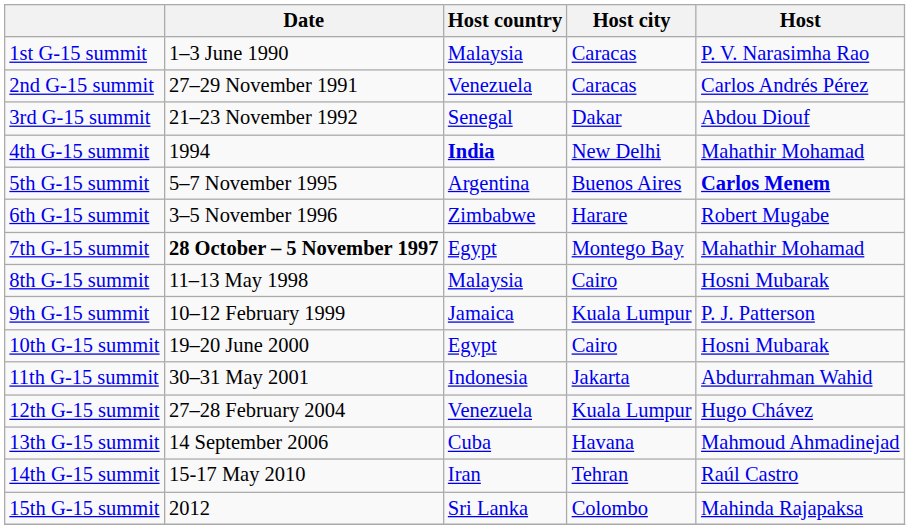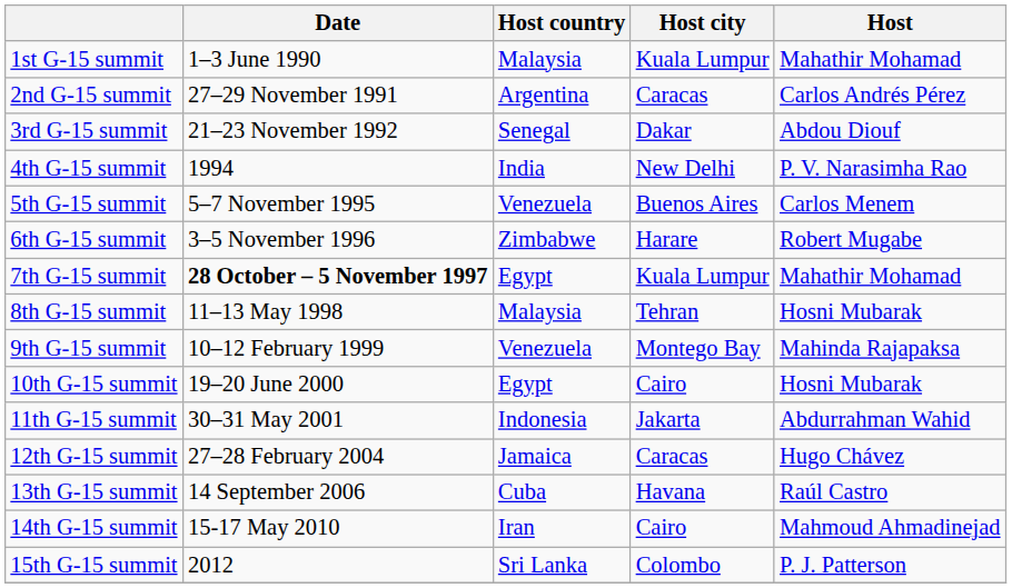 <table class="wikitable">
 <tr>
 <th></th>
 <th>Date</th>
 <th>Host country</th>
 <th>Host city</th>
 <th>Host</th>
 </tr>
 <tr>
 <td><a href='#'>1st G-15 summit</a></td>
 <td>1–3 June 1990</td>
 <td><a href='#'>Malaysia</a></td>
-<td><a href='#'>Caracas</a></td>
-<td><a href='#'>P. V. Narasimha Rao</a></td>
+<td><a href='#'>Kuala Lumpur</a></td>
+<td><a href='#'>Mahathir Mohamad</a></td>
 </tr>
 <tr>
 <td><a href='#'>2nd G-15 summit</a></td>
 <td>27–29 November 1991</td>
-<td><a href='#'>Venezuela</a></td>
+<td><a href='#'>Argentina</a></td>
 <td><a href='#'>Caracas</a></td>
 <td><a href='#'>Carlos Andrés Pérez</a></td>
 </tr>
 <tr>
 <td><a href='#'>3rd G-15 summit</a></td>
 <td>21–23 November 1992</td>
 <td><a href='#'>Senegal</a></td>
 <td><a href='#'>Dakar</a></td>
 <td><a href='#'>Abdou Diouf</a></td>
 </tr>
 <tr>
 <td><a href='#'>4th G-15 summit</a></td>
 <td>1994</td>
-<td><strong><a href='#'>India</a></strong></td>
+<td><a href='#'>India</a></td>
 <td><a href='#'>New Delhi</a></td>
-<td><a href='#'>Mahathir Mohamad</a></td>
+<td><a href='#'>P. V. Narasimha Rao</a></td>
 </tr>
 <tr>
 <td><a href='#'>5th G-15 summit</a></td>
 <td>5–7 November 1995</td>
-<td><a href='#'>Argentina</a></td>
+<td><a href='#'>Venezuela</a></td>
 <td><a href='#'>Buenos Aires</a></td>
-<td><strong><a href='#'>Carlos Menem</a></strong></td>
+<td><a href='#'>Carlos Menem</a></td>
 </tr>
 <tr>
 <td><a href='#'>6th G-15 summit</a></td>
 <td>3–5 November 1996</td>
 <td><a href='#'>Zimbabwe</a></td>
 <td><a href='#'>Harare</a></td>
 <td><a href='#'>Robert Mugabe</a></td>
 </tr>
 <tr>
 <td><a href='#'>7th G-15 summit</a></td>
 <td><strong>28 October – 5 November 1997</strong></td>
 <td><a href='#'>Egypt</a></td>
-<td><a href='#'>Montego Bay</a></td>
+<td><a href='#'>Kuala Lumpur</a></td>
 <td><a href='#'>Mahathir Mohamad</a></td>
 </tr>
 <tr>
 <td><a href='#'>8th G-15 summit</a></td>
 <td>11–13 May 1998</td>
 <td><a href='#'>Malaysia</a></td>
-<td><a href='#'>Cairo</a></td>
+<td><a href='#'>Tehran</a></td>
 <td><a href='#'>Hosni Mubarak</a></td>
 </tr>
 <tr>
 <td><a href='#'>9th G-15 summit</a></td>
 <td>10–12 February 1999</td>
-<td><a href='#'>Jamaica</a></td>
-<td><a href='#'>Kuala Lumpur</a></td>
-<td><a href='#'>P. J. Patterson</a></td>
+<td><a href='#'>Venezuela</a></td>
+<td><a href='#'>Montego Bay</a></td>
+<td><a href='#'>Mahinda Rajapaksa</a></td>
 </tr>
 <tr>
 <td><a href='#'>10th G-15 summit</a></td>
 <td>19–20 June 2000</td>
 <td><a href='#'>Egypt</a></td>
 <td><a href='#'>Cairo</a></td>
 <td><a href='#'>Hosni Mubarak</a></td>
 </tr>
 <tr>
 <td><a href='#'>11th G-15 summit</a></td>
 <td>30–31 May 2001</td>
 <td><a href='#'>Indonesia</a></td>
 <td><a href='#'>Jakarta</a></td>
 <td><a href='#'>Abdurrahman Wahid</a></td>
 </tr>
 <tr>
 <td><a href='#'>12th G-15 summit</a></td>
 <td>27–28 February 2004</td>
-<td><a href='#'>Venezuela</a></td>
-<td><a href='#'>Kuala Lumpur</a></td>
+<td><a href='#'>Jamaica</a></td>
+<td><a href='#'>Caracas</a></td>
 <td><a href='#'>Hugo Chávez</a></td>
 </tr>
 <tr>
 <td><a href='#'>13th G-15 summit</a></td>
 <td>14 September 2006</td>
 <td><a href='#'>Cuba</a></td>
 <td><a href='#'>Havana</a></td>
-<td><a href='#'>Mahmoud Ahmadinejad</a></td>
+<td><a href='#'>Raúl Castro</a></td>
 </tr>
 <tr>
 <td><a href='#'>14th G-15 summit</a></td>
 <td>15-17 May 2010</td>
 <td><a href='#'>Iran</a></td>
-<td><a href='#'>Tehran</a></td>
-<td><a href='#'>Raúl Castro</a></td>
+<td><a href='#'>Cairo</a></td>
+<td><a href='#'>Mahmoud Ahmadinejad</a></td>
 </tr>
 <tr>
 <td><a href='#'>15th G-15 summit</a></td>
 <td>2012</td>
 <td><a href='#'>Sri Lanka</a></td>
 <td><a href='#'>Colombo</a></td>
-<td><a href='#'>Mahinda Rajapaksa</a></td>
+<td><a href='#'>P. J. Patterson</a></td>
 </tr>
 <tr>
 </tr>
 </table>
